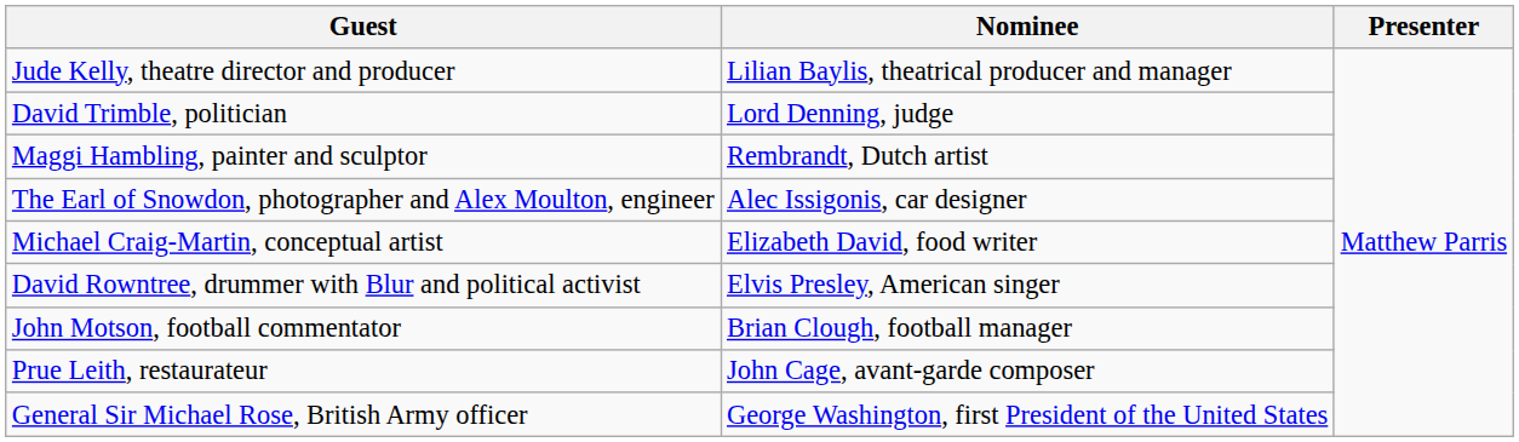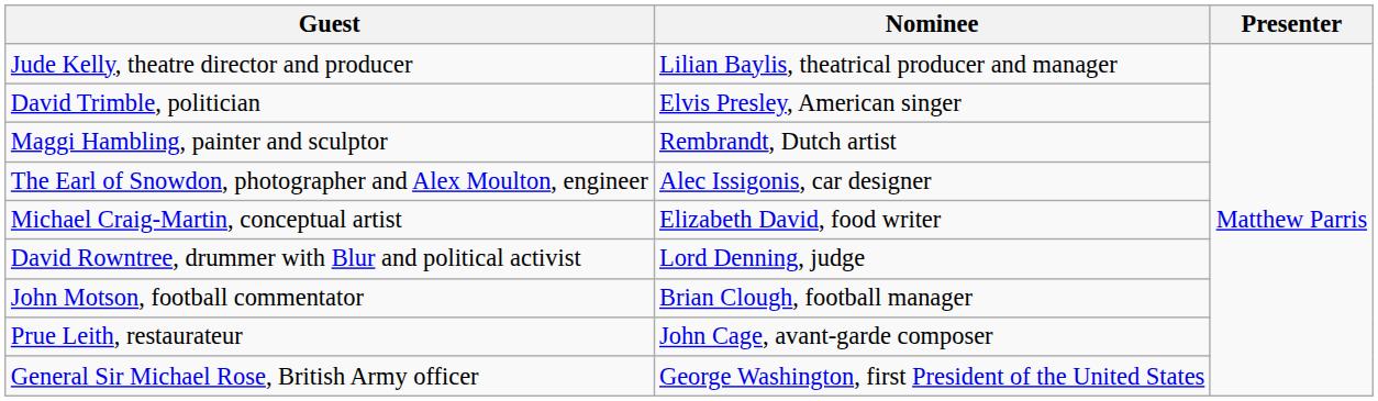 <table class="wikitable">
 <tr>
 <th>Guest</th>
 <th>Nominee</th>
 <th>Presenter</th>
 </tr>
 <tr>
 <td><a href='#'>Jude Kelly</a>, theatre director and producer</td>
 <td><a href='#'>Lilian Baylis</a>, theatrical producer and manager</td>
 <td rowspan="9"><a href='#'>Matthew Parris</a></td>
 </tr>
 <tr>
 <td><a href='#'>David Trimble</a>, politician</td>
-<td><a href='#'>Lord Denning</a>, judge</td>
+<td><a href='#'>Elvis Presley</a>, American singer</td>
 </tr>
 <tr>
 <td><a href='#'>Maggi Hambling</a>, painter and sculptor</td>
 <td><a href='#'>Rembrandt</a>, Dutch artist</td>
 </tr>
 <tr>
 <td><a href='#'>The Earl of Snowdon</a>, photographer and <a href='#'>Alex Moulton</a>, engineer</td>
 <td><a href='#'>Alec Issigonis</a>, car designer</td>
 </tr>
 <tr>
 <td><a href='#'>Michael Craig-Martin</a>, conceptual artist</td>
 <td><a href='#'>Elizabeth David</a>, food writer</td>
 </tr>
 <tr>
 <td><a href='#'>David Rowntree</a>, drummer with <a href='#'>Blur</a> and political activist</td>
-<td><a href='#'>Elvis Presley</a>, American singer</td>
+<td><a href='#'>Lord Denning</a>, judge</td>
 </tr>
 <tr>
 <td><a href='#'>John Motson</a>, football commentator</td>
 <td><a href='#'>Brian Clough</a>, football manager</td>
 </tr>
 <tr>
 <td><a href='#'>Prue Leith</a>, restaurateur</td>
 <td><a href='#'>John Cage</a>, avant-garde composer</td>
 </tr>
 <tr>
 <td><a href='#'>General Sir Michael Rose</a>, British Army officer</td>
 <td><a href='#'>George Washington</a>, first <a href='#'>President of the United States</a></td>
 </tr>
 </table>
